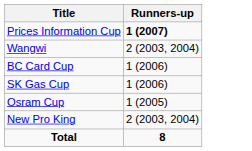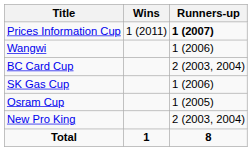 <table class="wikitable">
 <tr>
 <th>Title</th>
+<th>Wins</th>
 <th>Runners-up</th>
 </tr>
 <tr>
 <td><a href='#'>Prices Information Cup</a></td>
+<td>1 (2011)</td>
 <td><strong>1 (2007)</strong></td>
 </tr>
 <tr>
 <td><a href='#'>Wangwi</a></td>
+<td></td>
+<td>1 (2006)</td>
+</tr>
+<tr>
+<td><a href='#'>BC Card Cup</a></td>
+<td></td>
 <td>2 (2003, 2004)</td>
 </tr>
 <tr>
-<td><a href='#'>BC Card Cup</a></td>
-<td>1 (2006)</td>
-</tr>
-<tr>
 <td><a href='#'>SK Gas Cup</a></td>
+<td></td>
 <td>1 (2006)</td>
 </tr>
 <tr>
 <td><a href='#'>Osram Cup</a></td>
+<td></td>
 <td>1 (2005)</td>
 </tr>
 <tr>
 <td><a href='#'>New Pro King</a></td>
+<td></td>
 <td>2 (2003, 2004)</td>
 </tr>
 <tr align="center">
 <td><strong>Total</strong></td>
+<td><strong>1</strong></td>
 <td><strong>8</strong></td>
 </tr>
 </table>
